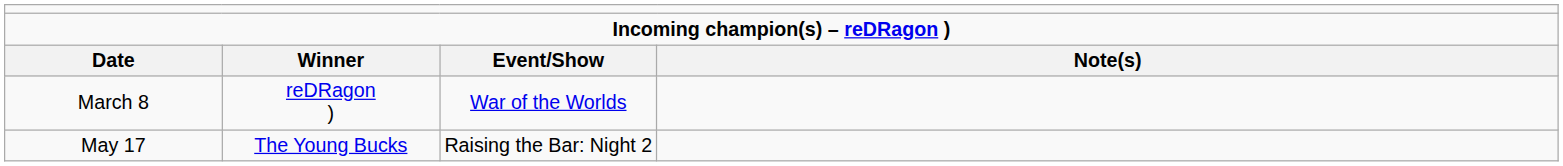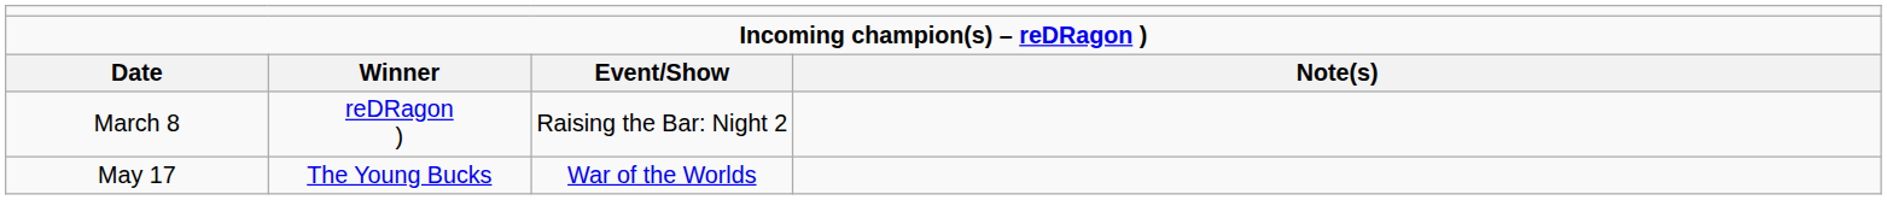 <table class="wikitable" style="text-align:center; width:100%;">
 <tr>
 <td colspan="5"></td>
 </tr>
 <tr>
 <td colspan="5"><strong>Incoming champion(s) – <a href='#'>reDRagon</a> )</strong></td>
 </tr>
 <tr>
 <th width=14%>Date</th>
 <th width=14%>Winner</th>
 <th width=14%>Event/Show</th>
 <th width=58%>Note(s)</th>
 </tr>
 <tr>
 <td>March 8</td>
 <td><a href='#'>reDRagon</a><br>)</td>
-<td><a href='#'>War of the Worlds</a></td>
+<td>Raising the Bar: Night 2</td>
 <td align="left"></td>
 </tr>
 <tr>
 <td>May 17</td>
 <td><a href='#'>The Young Bucks</a><br></td>
-<td>Raising the Bar: Night 2</td>
+<td><a href='#'>War of the Worlds</a></td>
 <td align="left"></td>
 </tr>
 </table>
